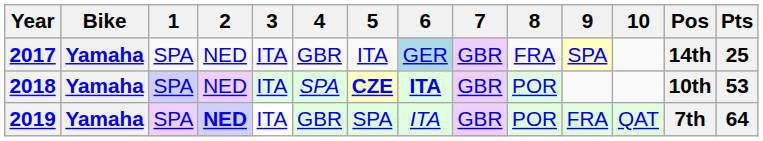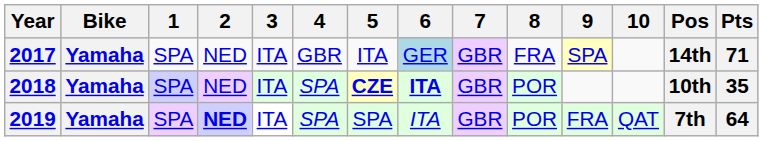 <table class="wikitable" style="text-align:center; font-size:90%">
 <tr>
 <th valign="middle">Year</th>
 <th valign="middle">Bike</th>
 <th>1</th>
 <th>2</th>
 <th>3</th>
 <th>4</th>
 <th>5</th>
 <th>6</th>
 <th>7</th>
 <th>8</th>
 <th>9</th>
 <th>10</th>
 <th>Pos</th>
 <th>Pts</th>
 </tr>
 <tr>
 <th><a href='#'>2017</a></th>
 <th><a href='#'>Yamaha</a></th>
 <td><a href='#'>SPA</a><br><small></small></td>
 <td><a href='#'>NED</a><br><small></small></td>
 <td><a href='#'>ITA</a></td>
 <td><a href='#'>GBR</a><br><small></small></td>
 <td><a href='#'>ITA</a><br><small></small></td>
 <td style="background: lightblue;"><a href='#'>GER</a><br><small></small></td>
 <td style="background:#efcfff;"><a href='#'>GBR</a><br></td>
 <td><a href='#'>FRA</a><br><small></small></td>
 <td style="background:#ffffbf;"><a href='#'>SPA</a><br></td>
 <td></td>
 <th>14th</th>
-<th>25</th>
+<th>71</th>
 </tr>
 <tr>
 <th><a href='#'>2018</a></th>
 <th><a href='#'>Yamaha</a></th>
 <td style="background:#cfcfff;"><a href='#'>SPA</a><br></td>
 <td style="background:#efcfff;"><a href='#'>NED</a><br></td>
 <td style="background:#dfffdf;"><a href='#'>ITA</a><br></td>
 <td style="background:#dfffdf;"><em><a href='#'>SPA</a></em><br></td>
 <td style="background:#ffffbf;"><strong><a href='#'>CZE</a></strong><br></td>
 <td style="background:#dfffdf;"><strong><a href='#'>ITA</a></strong><br></td>
 <td style="background:#efcfff;"><a href='#'>GBR</a><br></td>
 <td style="background:#dfffdf;"><a href='#'>POR</a><br></td>
 <td></td>
 <td></td>
 <th>10th</th>
-<th>53</th>
+<th>35</th>
 </tr>
 <tr>
 <th><a href='#'>2019</a></th>
 <th><a href='#'>Yamaha</a></th>
 <td style="background:#efcfff;"><a href='#'>SPA</a><br></td>
 <td style="background:#cfcfff;"><strong><a href='#'>NED</a></strong><br></td>
 <td style="background:#ffffff;"><a href='#'>ITA</a><br></td>
-<td style="background:#dfffdf;"><a href='#'>GBR</a><br></td>
+<td style="background:#dfffdf;"><em><a href='#'>SPA</a></em><br></td>
 <td style="background:#dfffdf;"><a href='#'>SPA</a><br></td>
 <td style="background:#dfffdf;"><em><a href='#'>ITA</a></em><br></td>
 <td style="background:#efcfff;"><a href='#'>GBR</a><br></td>
 <td style="background:#dfffdf;"><a href='#'>POR</a><br></td>
 <td style="background:#dfffdf;"><a href='#'>FRA</a><br></td>
 <td style="background:#dfffdf;"><a href='#'>QAT</a><br></td>
 <th>7th</th>
 <th>64</th>
 </tr>
 </table>
